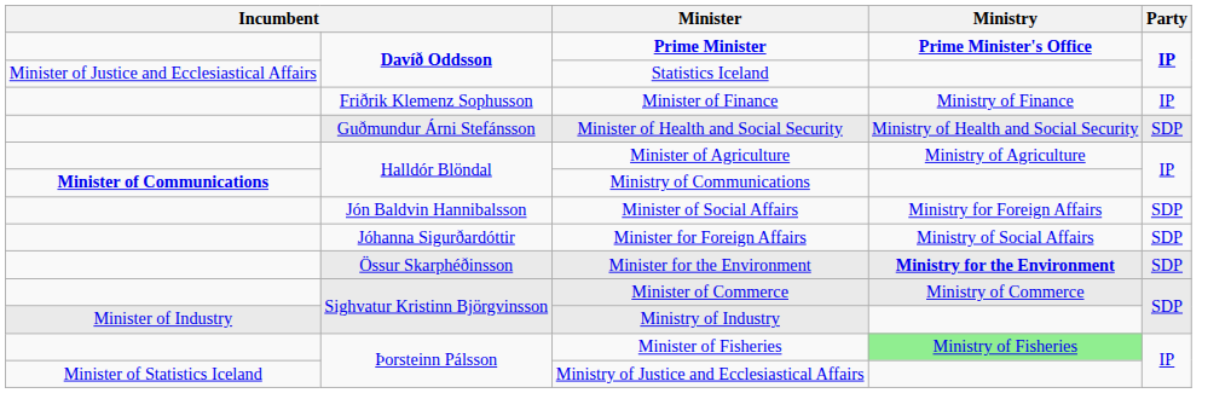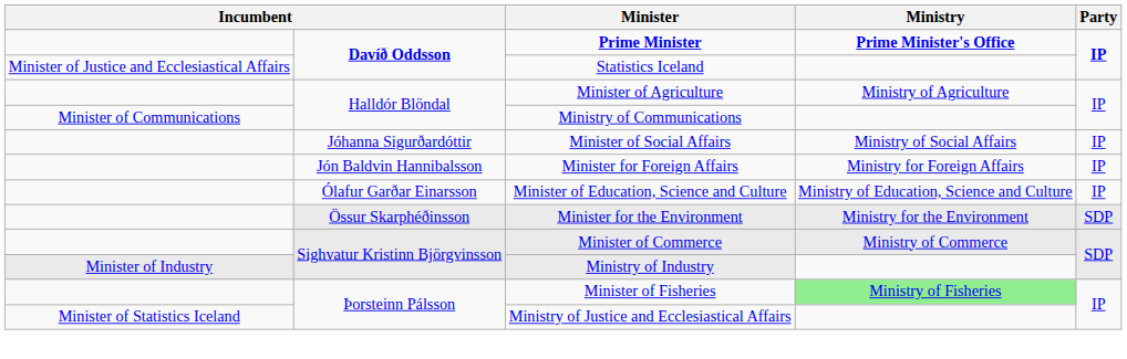 <table class="wikitable" style="text-align: center;">
 <tr>
 <th colspan=2>Incumbent</th>
 <th>Minister</th>
 <th>Ministry</th>
 <th>Party</th>
 </tr>
 <tr>
 <td></td>
 <td rowspan=2><strong><a href='#'>Davíð Oddsson</a></strong></td>
 <td><strong><a href='#'>Prime Minister</a><br></strong></td>
 <td><strong><a href='#'>Prime Minister's Office</a><br></strong></td>
 <td rowspan=2><strong><a href='#'>IP</a></strong></td>
 </tr>
 <tr>
 <td><a href='#'>Minister of Justice and Ecclesiastical Affairs</a><br></td>
 <td><a href='#'>Statistics Iceland</a><br></td>
 </tr>
 <tr>
 <td></td>
-<td><a href='#'>Friðrik Klemenz Sophusson</a></td>
-<td><a href='#'>Minister of Finance</a><br></td>
-<td><a href='#'>Ministry of Finance</a><br></td>
-<td><a href='#'>IP</a></td>
-</tr>
-<tr>
-<td></td>
-<td style="background-color: #EAEAEA;"><a href='#'>Guðmundur Árni Stefánsson</a></td>
-<td style="background-color: #EAEAEA;"><a href='#'>Minister of Health and Social Security</a><br></td>
-<td style="background-color: #EAEAEA;"><a href='#'>Ministry of Health and Social Security</a><br></td>
-<td style="background-color: #EAEAEA;"><a href='#'>SDP</a></td>
-</tr>
-<tr>
-<td></td>
 <td rowspan=2><a href='#'>Halldór Blöndal</a></td>
 <td><a href='#'>Minister of Agriculture</a><br></td>
 <td><a href='#'>Ministry of Agriculture</a><br></td>
 <td rowspan=2><a href='#'>IP</a></td>
 </tr>
 <tr>
-<td><strong><a href='#'>Minister of Communications</a><br></strong></td>
+<td><a href='#'>Minister of Communications</a><br></td>
 <td><a href='#'>Ministry of Communications</a><br></td>
 </tr>
 <tr>
 <td></td>
-<td><a href='#'>Jón Baldvin Hannibalsson</a></td>
+<td><a href='#'>Jóhanna Sigurðardóttir</a></td>
 <td><a href='#'>Minister of Social Affairs</a><br></td>
-<td><a href='#'>Ministry for Foreign Affairs</a><br></td>
-<td><a href='#'>SDP</a></td>
+<td><a href='#'>Ministry of Social Affairs</a><br></td>
+<td><a href='#'>IP</a></td>
 </tr>
 <tr>
 <td></td>
-<td><a href='#'>Jóhanna Sigurðardóttir</a></td>
+<td><a href='#'>Jón Baldvin Hannibalsson</a></td>
 <td><a href='#'>Minister for Foreign Affairs</a><br></td>
-<td><a href='#'>Ministry of Social Affairs</a><br></td>
-<td><a href='#'>SDP</a></td>
+<td><a href='#'>Ministry for Foreign Affairs</a><br></td>
+<td><a href='#'>IP</a></td>
+</tr>
+<tr>
+<td></td>
+<td><a href='#'>Ólafur Garðar Einarsson</a></td>
+<td><a href='#'>Minister of Education, Science and Culture</a><br></td>
+<td><a href='#'>Ministry of Education, Science and Culture</a><br></td>
+<td><a href='#'>IP</a></td>
 </tr>
 <tr>
 <td></td>
 <td style="background-color: #EAEAEA;"><a href='#'>Össur Skarphéðinsson</a></td>
 <td style="background-color: #EAEAEA;"><a href='#'>Minister for the Environment</a><br></td>
-<td style="background-color: #EAEAEA;"><strong><a href='#'>Ministry for the Environment</a><br></strong></td>
+<td style="background-color: #EAEAEA;"><a href='#'>Ministry for the Environment</a><br></td>
 <td style="background-color: #EAEAEA;"><a href='#'>SDP</a></td>
 </tr>
 <tr>
 <td></td>
 <td rowspan=2 style="background-color: #EAEAEA;"><a href='#'>Sighvatur Kristinn Björgvinsson</a></td>
 <td style="background-color: #EAEAEA;"><a href='#'>Minister of Commerce</a><br></td>
 <td style="background-color: #EAEAEA;"><a href='#'>Ministry of Commerce</a><br></td>
 <td rowspan=2 style="background-color: #EAEAEA;"><a href='#'>SDP</a></td>
 </tr>
 <tr>
 <td style="background-color: #EAEAEA;"><a href='#'>Minister of Industry</a><br></td>
 <td style="background-color: #EAEAEA;"><a href='#'>Ministry of Industry</a><br></td>
 </tr>
 <tr>
 <td></td>
 <td rowspan=2><a href='#'>Þorsteinn Pálsson</a></td>
 <td><a href='#'>Minister of Fisheries</a><br></td>
 <td style="background: lightgreen;"><a href='#'>Ministry of Fisheries</a><br></td>
 <td rowspan=2><a href='#'>IP</a></td>
 </tr>
 <tr>
 <td><a href='#'>Minister of Statistics Iceland</a><br></td>
 <td><a href='#'>Ministry of Justice and Ecclesiastical Affairs</a><br></td>
 </tr>
 </table>
